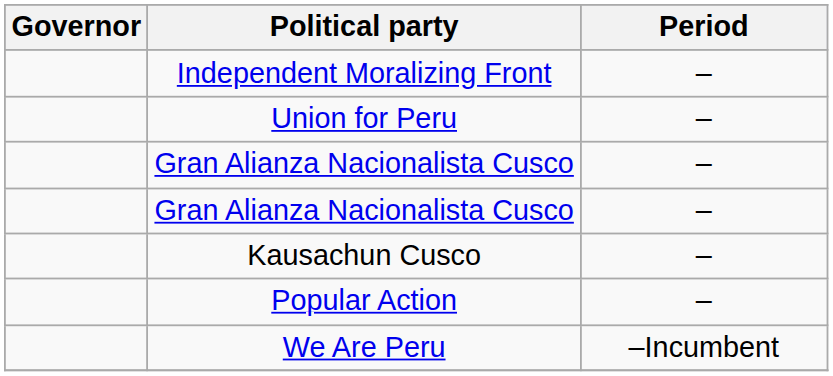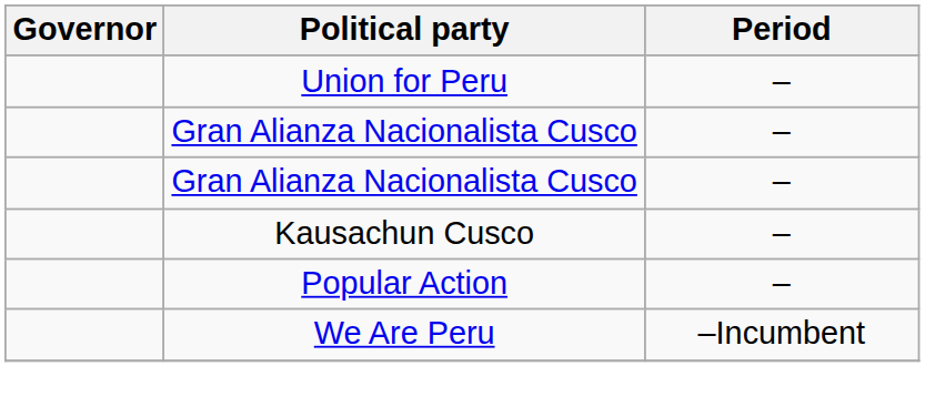 <table class=wikitable>
 <tr style="text-align:center; background:#e6e9ff;">
 <th>Governor</th>
 <th>Political party</th>
 <th width=30%>Period<br></th>
-</tr>
-<tr>
-<td align="center"></td>
-<td align="center"><a href='#'>Independent Moralizing Front</a></td>
-<td align="center">–<br></td>
 </tr>
 <tr>
 <td align="center"></td>
 <td align="center"><a href='#'>Union for Peru</a></td>
 <td align="center">–<br></td>
 </tr>
 <tr>
 <td align="center"></td>
 <td align="center"><a href='#'>Gran Alianza Nacionalista Cusco</a></td>
 <td align="center">–<br></td>
 </tr>
 <tr>
 <td align="center"></td>
 <td align="center"><a href='#'>Gran Alianza Nacionalista Cusco</a></td>
 <td align="center">–<br></td>
 </tr>
 <tr>
 <td align="center"></td>
 <td align="center">Kausachun Cusco</td>
 <td align="center">–<br></td>
 </tr>
 <tr>
 <td align="center"></td>
 <td align="center"><a href='#'>Popular Action</a></td>
 <td align="center">–<br></td>
 </tr>
 <tr>
 <td align="center"></td>
 <td align="center"><a href='#'>We Are Peru</a></td>
 <td align="center">–Incumbent<br></td>
 </tr>
 <tr>
 </tr>
 </table>
